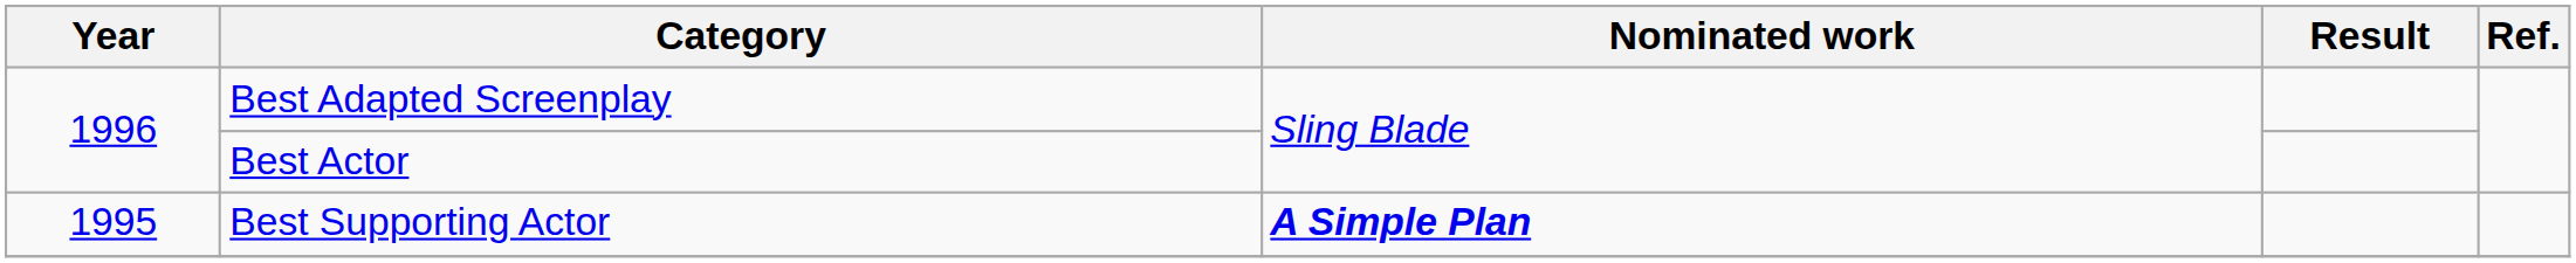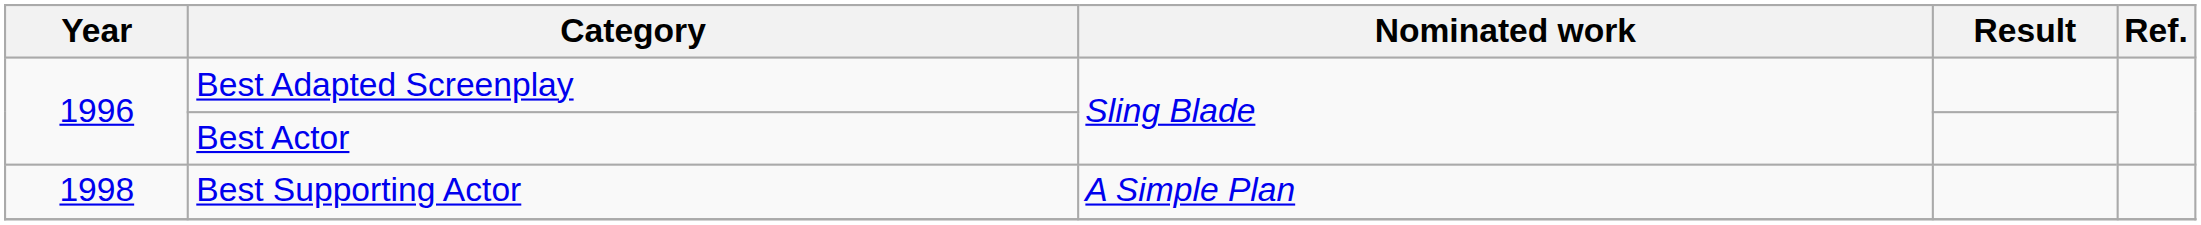 <table class=wikitable>
 <tr>
 <th scope="col" style="width:5em;">Year</th>
 <th scope="col" style="width:26em;">Category</th>
 <th scope="col" style="width:25em;">Nominated work</th>
 <th scope="col" style="width:5em;">Result</th>
 <th>Ref.</th>
 </tr>
 <tr>
 <td style="text-align:center;", rowspan=2><a href='#'>1996</a></td>
 <td><a href='#'>Best Adapted Screenplay</a></td>
 <td rowspan=2><em><a href='#'>Sling Blade</a></em></td>
 <td></td>
 <td style="text-align:center;", rowspan=2></td>
 </tr>
 <tr>
 <td><a href='#'>Best Actor</a></td>
 <td></td>
 </tr>
 <tr>
-<td style="text-align:center;"><a href='#'>1995</a></td>
+<td style="text-align:center;"><a href='#'>1998</a></td>
 <td><a href='#'>Best Supporting Actor</a></td>
-<td><strong><em><a href='#'>A Simple Plan</a></em></strong></td>
+<td><em><a href='#'>A Simple Plan</a></em></td>
 <td></td>
 <td style="text-align:center;"></td>
 </tr>
 <tr>
 </tr>
 </table>
